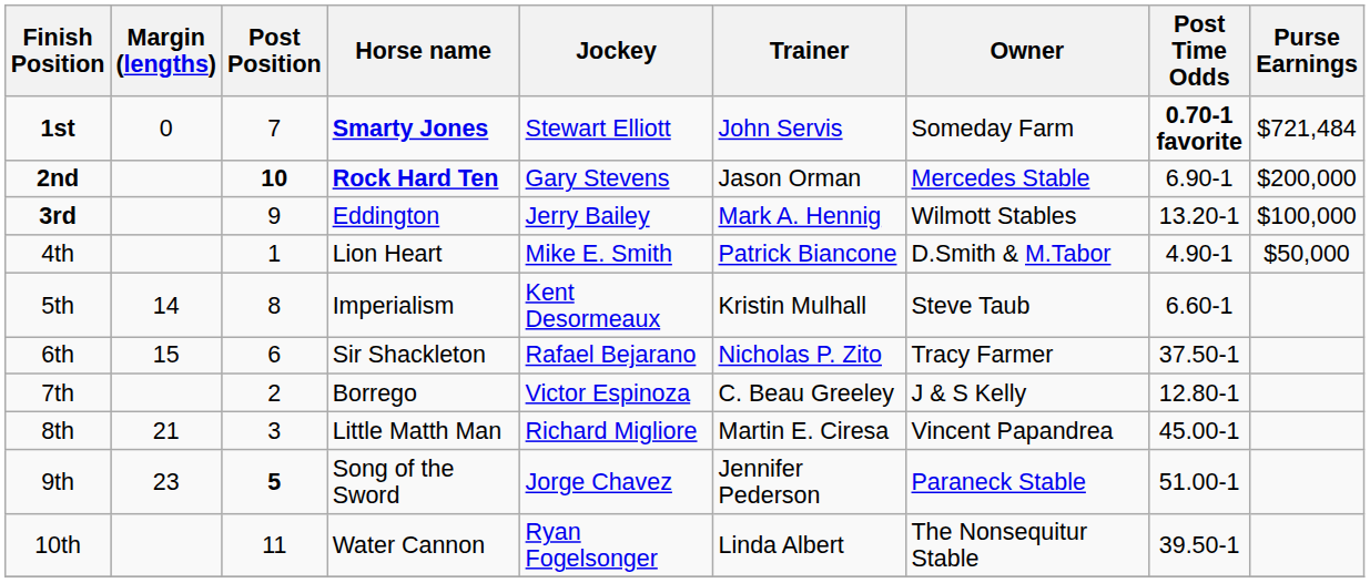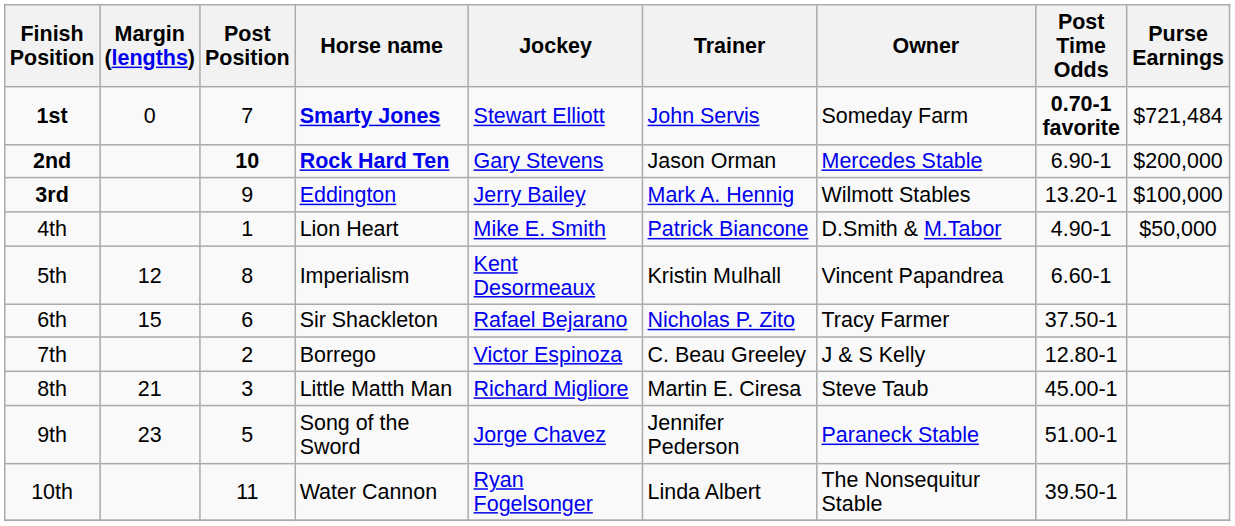 <table class="wikitable sortable" | border="2" cellpadding="1" style="border-collapse: collapse; font-size:90%">
 <tr>
 <th width="35px">Finish <br> Position</th>
 <th width="35px">Margin<br> <span>(<a href='#'>lengths</a>)</span></th>
 <th width="30px">Post <br> Position</th>
 <th width="110px">Horse name</th>
 <th width="110px">Jockey</th>
 <th width="110px">Trainer</th>
 <th width="140px">Owner</th>
 <th width="55px">Post Time <br> Odds</th>
 <th width="50px">Purse <br> Earnings</th>
 </tr>
 <tr>
 <td align=center><strong>1<span>st</span></strong></td>
 <td align=center>0</td>
 <td align=center>7</td>
 <td><strong><a href='#'>Smarty Jones</a></strong></td>
 <td><a href='#'>Stewart Elliott</a></td>
 <td><a href='#'>John Servis</a></td>
 <td>Someday Farm</td>
 <td align=center><strong>0.70-1 <br> <span>favorite</span></strong></td>
 <td align=center>$721,484</td>
 </tr>
 <tr>
 <td align=center><strong>2<span>nd</span></strong></td>
 <td align=center></td>
 <td align=center><strong>10</strong></td>
 <td><strong><a href='#'>Rock Hard Ten</a></strong></td>
 <td><a href='#'>Gary Stevens</a></td>
 <td>Jason Orman</td>
 <td><a href='#'>Mercedes Stable</a></td>
 <td align=center>6.90-1</td>
 <td align=center>$200,000</td>
 </tr>
 <tr>
 <td align=center><strong>3<span>rd</span></strong></td>
 <td align=center></td>
 <td align=center>9</td>
 <td><a href='#'>Eddington</a></td>
 <td><a href='#'>Jerry Bailey</a></td>
 <td><a href='#'>Mark A. Hennig</a></td>
 <td>Wilmott Stables</td>
 <td align=center>13.20-1</td>
 <td align=center>$100,000</td>
 </tr>
 <tr>
 <td align=center>4<span>th</span></td>
 <td align=center></td>
 <td align=center>1</td>
 <td>Lion Heart</td>
 <td><a href='#'>Mike E. Smith</a></td>
 <td><a href='#'>Patrick Biancone</a></td>
 <td>D.Smith & <a href='#'>M.Tabor</a></td>
 <td align=center>4.90-1</td>
 <td align=center>$50,000</td>
 </tr>
 <tr>
 <td align=center>5<span>th</span></td>
-<td align=center>14</td>
+<td align=center>12</td>
 <td align=center>8</td>
 <td>Imperialism</td>
 <td><a href='#'>Kent Desormeaux</a></td>
 <td>Kristin Mulhall</td>
-<td>Steve Taub</td>
+<td>Vincent Papandrea</td>
 <td align=center>6.60-1</td>
 <td align=center></td>
 </tr>
 <tr>
 <td align=center>6<span>th</span></td>
 <td align=center>15</td>
 <td align=center>6</td>
 <td>Sir Shackleton</td>
 <td><a href='#'>Rafael Bejarano</a></td>
 <td><a href='#'>Nicholas P. Zito</a></td>
 <td>Tracy Farmer</td>
 <td align=center>37.50-1</td>
 <td></td>
 </tr>
 <tr>
 <td align=center>7<span>th</span></td>
 <td align=center></td>
 <td align=center>2</td>
 <td>Borrego</td>
 <td><a href='#'>Victor Espinoza</a></td>
 <td>C. Beau Greeley</td>
 <td>J & S Kelly</td>
 <td align=center>12.80-1</td>
 <td></td>
 </tr>
 <tr>
 <td align=center>8<span>th</span></td>
 <td align=center>21</td>
 <td align=center>3</td>
 <td>Little Matth Man</td>
 <td><a href='#'>Richard Migliore</a></td>
 <td>Martin E. Ciresa</td>
-<td>Vincent Papandrea</td>
+<td>Steve Taub</td>
 <td align=center>45.00-1</td>
 <td></td>
 </tr>
 <tr>
 <td align=center>9<span>th</span></td>
 <td align=center>23</td>
-<td align=center><strong>5</strong></td>
+<td align=center>5</td>
 <td>Song of the Sword</td>
 <td><a href='#'>Jorge Chavez</a></td>
 <td>Jennifer Pederson</td>
 <td><a href='#'>Paraneck Stable</a></td>
 <td align=center>51.00-1</td>
 <td></td>
 </tr>
 <tr>
 <td align=center>10<span>th</span></td>
 <td align=center></td>
 <td align=center>11</td>
 <td>Water Cannon</td>
 <td><a href='#'>Ryan Fogelsonger</a></td>
 <td>Linda Albert</td>
 <td>The Nonsequitur Stable</td>
 <td align=center>39.50-1</td>
 <td></td>
 </tr>
 <tr>
 </tr>
 </table>
